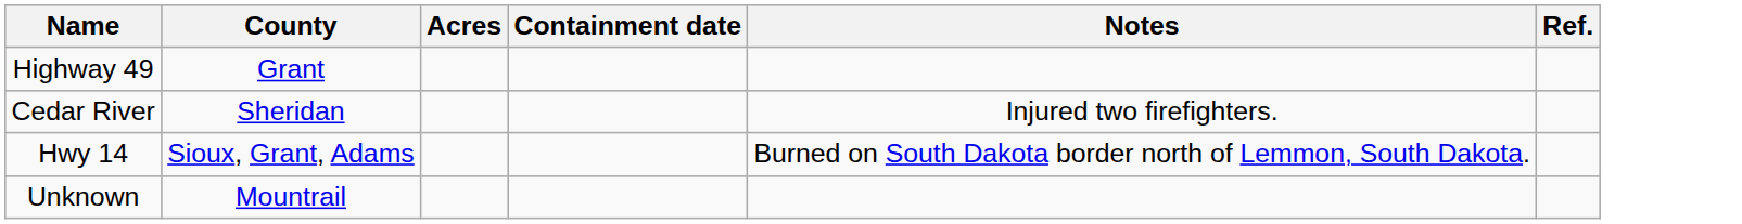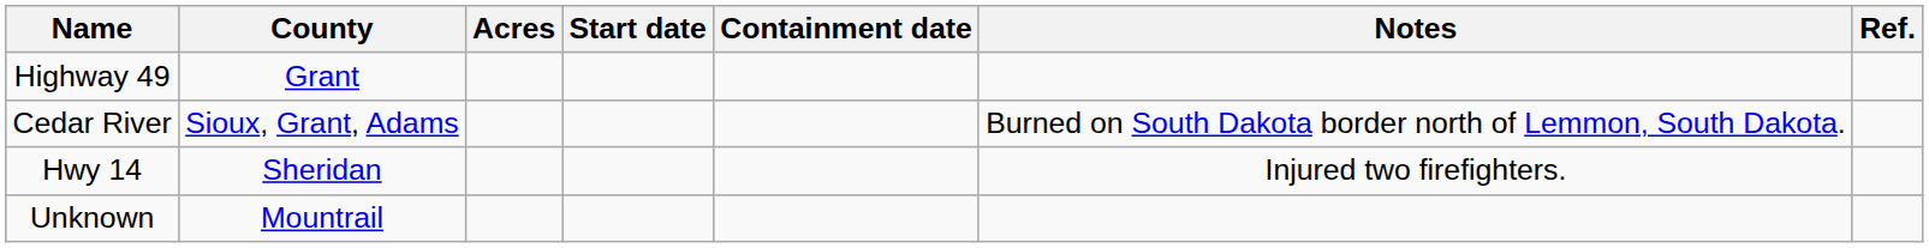 <table class="wikitable sortable plainrowheaders mw-collapsible" style="text-align:center;">
 <tr>
 <th scope="col">Name</th>
 <th scope="col">County </th>
 <th scope="col">Acres</th>
+<th scope="col">Start date</th>
 <th scope="col">Containment date</th>
 <th scope="col">Notes</th>
 <th scope="col">Ref.</th>
 </tr>
 <tr>
 <td>Highway 49</td>
 <td><a href='#'>Grant</a></td>
 <td></td>
 <td></td>
 <td></td>
 <td></td>
+<td></td>
 </tr>
 <tr>
 <td>Cedar River</td>
-<td><a href='#'>Sheridan</a></td>
+<td><a href='#'>Sioux</a>, <a href='#'>Grant</a>, <a href='#'>Adams</a></td>
 <td></td>
 <td></td>
-<td>Injured two firefighters.</td>
+<td></td>
+<td>Burned on <a href='#'>South Dakota</a> border  north of <a href='#'>Lemmon, South Dakota</a>.</td>
 <td></td>
 </tr>
 <tr>
 <td>Hwy 14</td>
-<td><a href='#'>Sioux</a>, <a href='#'>Grant</a>, <a href='#'>Adams</a></td>
+<td><a href='#'>Sheridan</a></td>
 <td></td>
 <td></td>
-<td>Burned on <a href='#'>South Dakota</a> border  north of <a href='#'>Lemmon, South Dakota</a>.</td>
+<td></td>
+<td>Injured two firefighters.</td>
 <td></td>
 </tr>
 <tr>
 <td>Unknown</td>
 <td><a href='#'>Mountrail</a></td>
 <td></td>
 <td></td>
 <td></td>
 <td></td>
+<td></td>
 </tr>
 </table>
